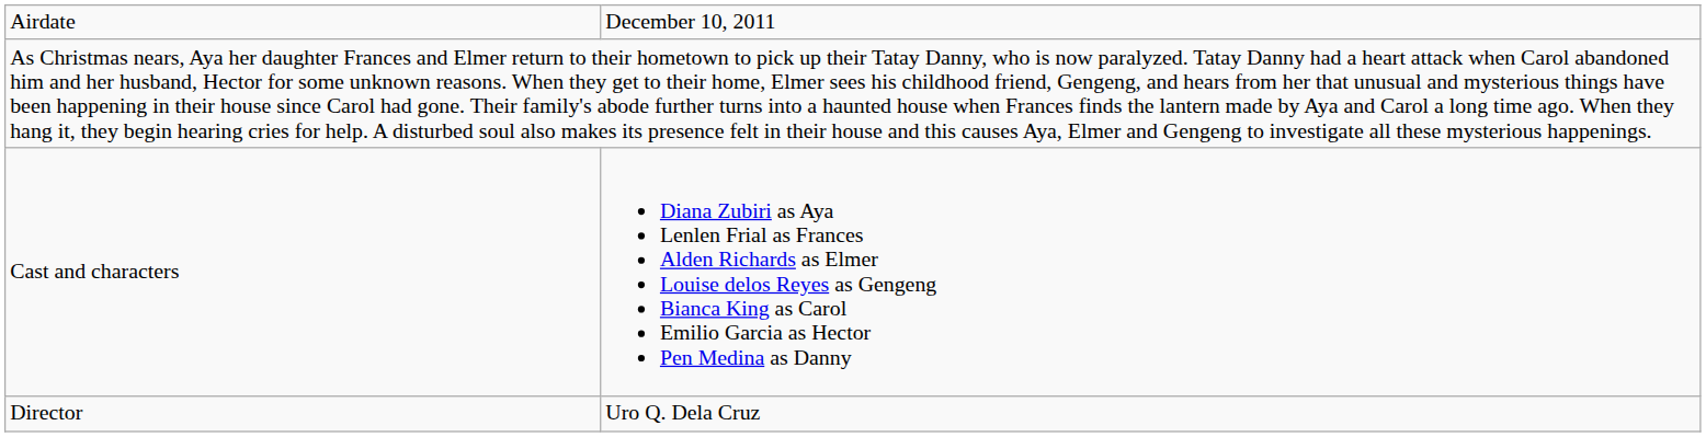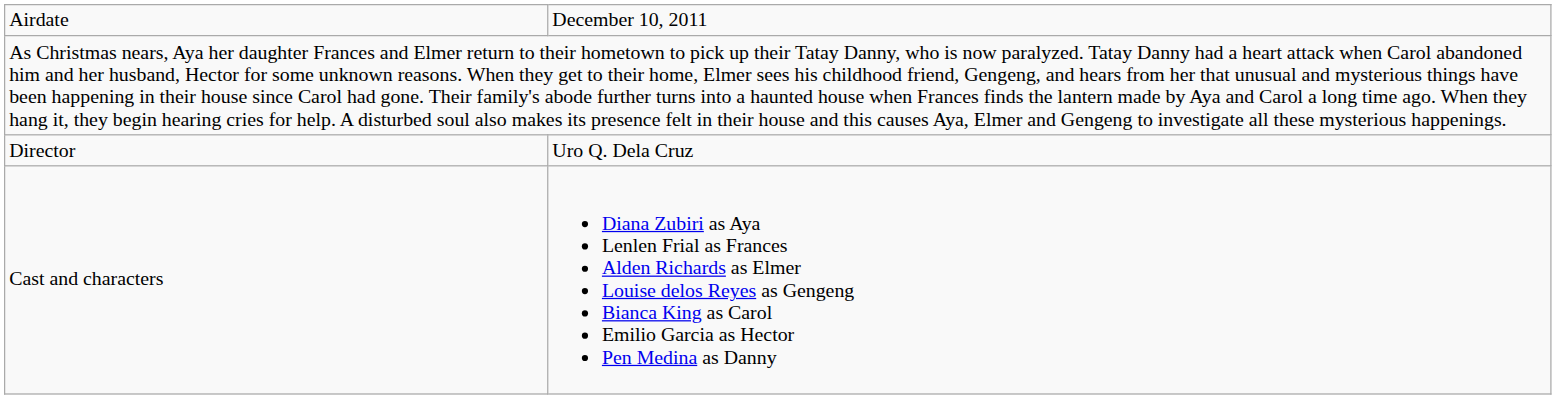 <table class="wikitable">
 <tr>
 <td>Airdate</td>
 <td>December 10, 2011</td>
 </tr>
 <tr>
 <td colspan=2>As Christmas nears, Aya her daughter Frances and Elmer return to their hometown to pick up their Tatay Danny, who is now paralyzed. Tatay Danny had a heart attack when Carol abandoned him and her husband, Hector for some unknown reasons. When they get to their home, Elmer sees his childhood friend, Gengeng, and hears from her that unusual and mysterious things have been happening in their house since Carol had gone. Their family's abode further turns into a haunted house when Frances finds the lantern made by Aya and Carol a long time ago. When they hang it, they begin hearing cries for help. A disturbed soul also makes its presence felt in their house and this causes Aya, Elmer and Gengeng to investigate all these mysterious happenings.</td>
 </tr>
 <tr>
+<td>Director</td>
+<td>Uro Q. Dela Cruz</td>
+</tr>
+<tr>
 <td>Cast and characters</td>
 <td><br><ul><li><a href='#'>Diana Zubiri</a> as Aya</li><li>Lenlen Frial as Frances</li><li><a href='#'>Alden Richards</a> as Elmer</li><li><a href='#'>Louise delos Reyes</a> as Gengeng</li><li><a href='#'>Bianca King</a> as Carol</li><li>Emilio Garcia as Hector</li><li><a href='#'>Pen Medina</a> as Danny</li></ul></td>
 </tr>
-<tr>
-<td>Director</td>
-<td>Uro Q. Dela Cruz</td>
-</tr>
 </table>
